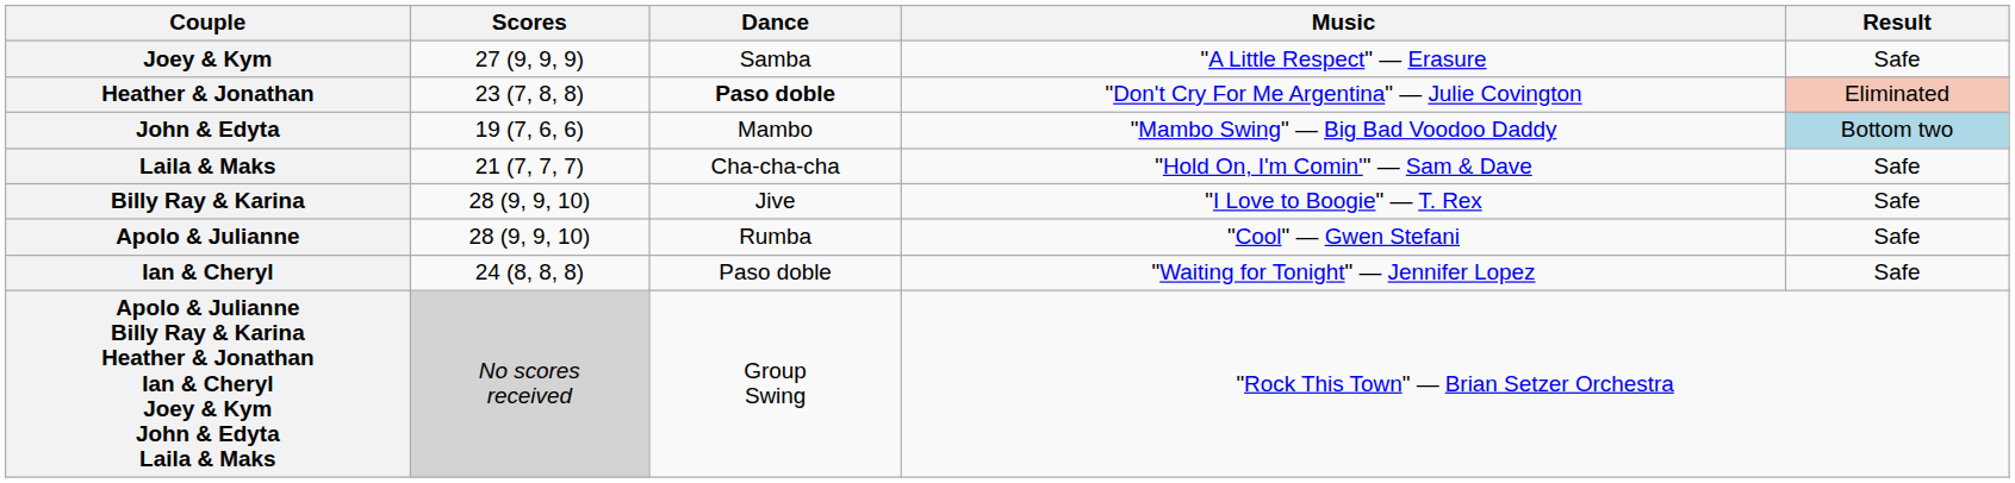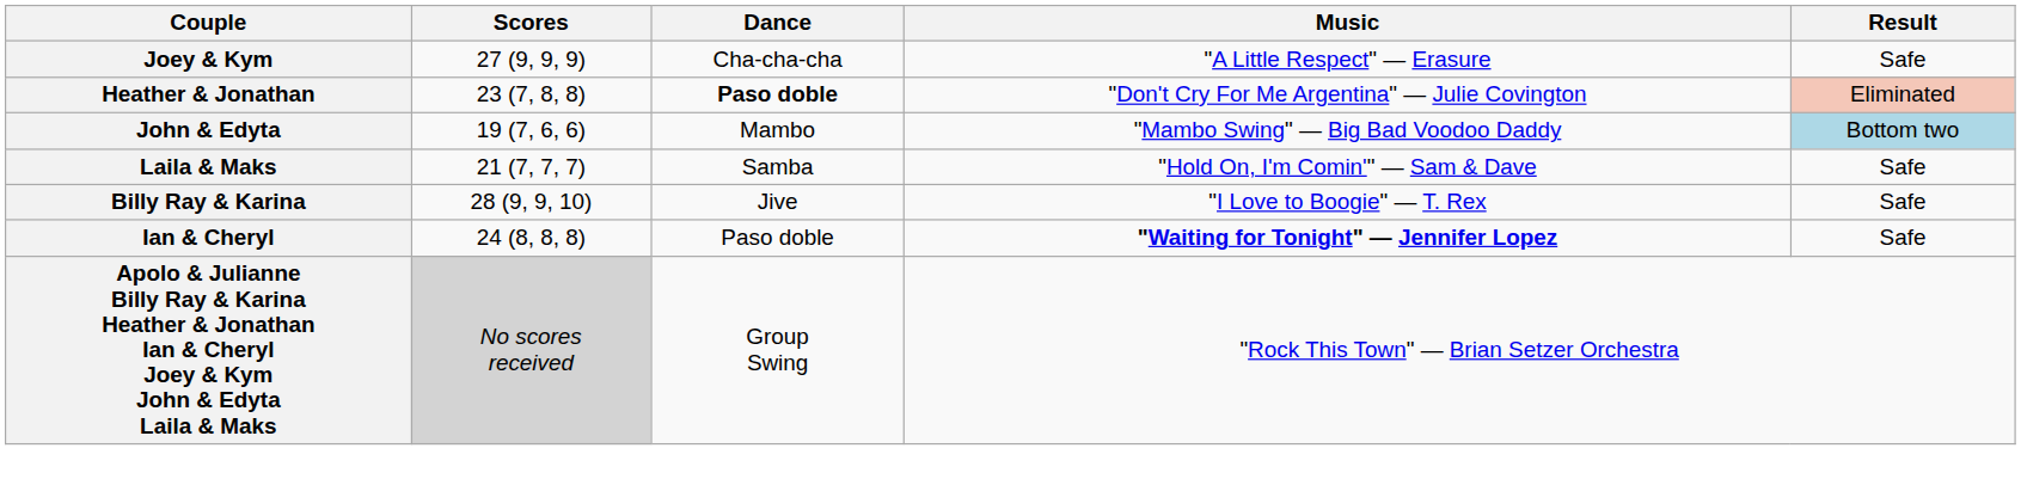 <table class="wikitable sortable" style="text-align:center; width:90%">
 <tr>
 <th scope="col">Couple</th>
 <th scope="col">Scores</th>
 <th scope="col" class="unsortable">Dance</th>
 <th scope="col" class="unsortable">Music</th>
 <th scope="col" class="unsortable">Result</th>
 </tr>
 <tr>
 <th scope="row">Joey & Kym</th>
 <td>27 (9, 9, 9)</td>
-<td>Samba</td>
+<td>Cha-cha-cha</td>
 <td>"<a href='#'>A Little Respect</a>" — <a href='#'>Erasure</a></td>
 <td>Safe</td>
 </tr>
 <tr>
 <th scope="row">Heather & Jonathan</th>
 <td>23 (7, 8, 8)</td>
 <td><strong>Paso doble</strong></td>
 <td>"<a href='#'>Don't Cry For Me Argentina</a>" — <a href='#'>Julie Covington</a></td>
 <td bgcolor=f4c7b8>Eliminated</td>
 </tr>
 <tr>
 <th scope="row">John & Edyta</th>
 <td>19 (7, 6, 6)</td>
 <td>Mambo</td>
 <td>"<a href='#'>Mambo Swing</a>" — <a href='#'>Big Bad Voodoo Daddy</a></td>
 <td bgcolor=lightblue>Bottom two</td>
 </tr>
 <tr>
 <th scope="row">Laila & Maks</th>
 <td>21 (7, 7, 7)</td>
-<td>Cha-cha-cha</td>
+<td>Samba</td>
 <td>"<a href='#'>Hold On, I'm Comin'</a>" — <a href='#'>Sam & Dave</a></td>
 <td>Safe</td>
 </tr>
 <tr>
 <th scope="row">Billy Ray & Karina</th>
 <td>28 (9, 9, 10)</td>
 <td>Jive</td>
 <td>"<a href='#'>I Love to Boogie</a>" — <a href='#'>T. Rex</a></td>
 <td>Safe</td>
 </tr>
 <tr>
-<th scope="row">Apolo & Julianne</th>
-<td>28 (9, 9, 10)</td>
-<td>Rumba</td>
-<td>"<a href='#'>Cool</a>" — <a href='#'>Gwen Stefani</a></td>
-<td>Safe</td>
-</tr>
-<tr>
 <th scope="row">Ian & Cheryl</th>
 <td>24 (8, 8, 8)</td>
 <td>Paso doble</td>
-<td>"<a href='#'>Waiting for Tonight</a>" — <a href='#'>Jennifer Lopez</a></td>
+<td><strong>"<a href='#'>Waiting for Tonight</a>" — <a href='#'>Jennifer Lopez</a></strong></td>
 <td>Safe</td>
 </tr>
 <tr>
 <th scope="row">Apolo & Julianne<br>Billy Ray & Karina<br>Heather & Jonathan<br>Ian & Cheryl<br>Joey & Kym<br>John & Edyta<br>Laila & Maks</th>
 <td bgcolor="lightgray"><em>No scores<br>received</em></td>
 <td>Group<br>Swing</td>
 <td colspan="2">"<a href='#'>Rock This Town</a>" — <a href='#'>Brian Setzer Orchestra</a></td>
 </tr>
 </table>
